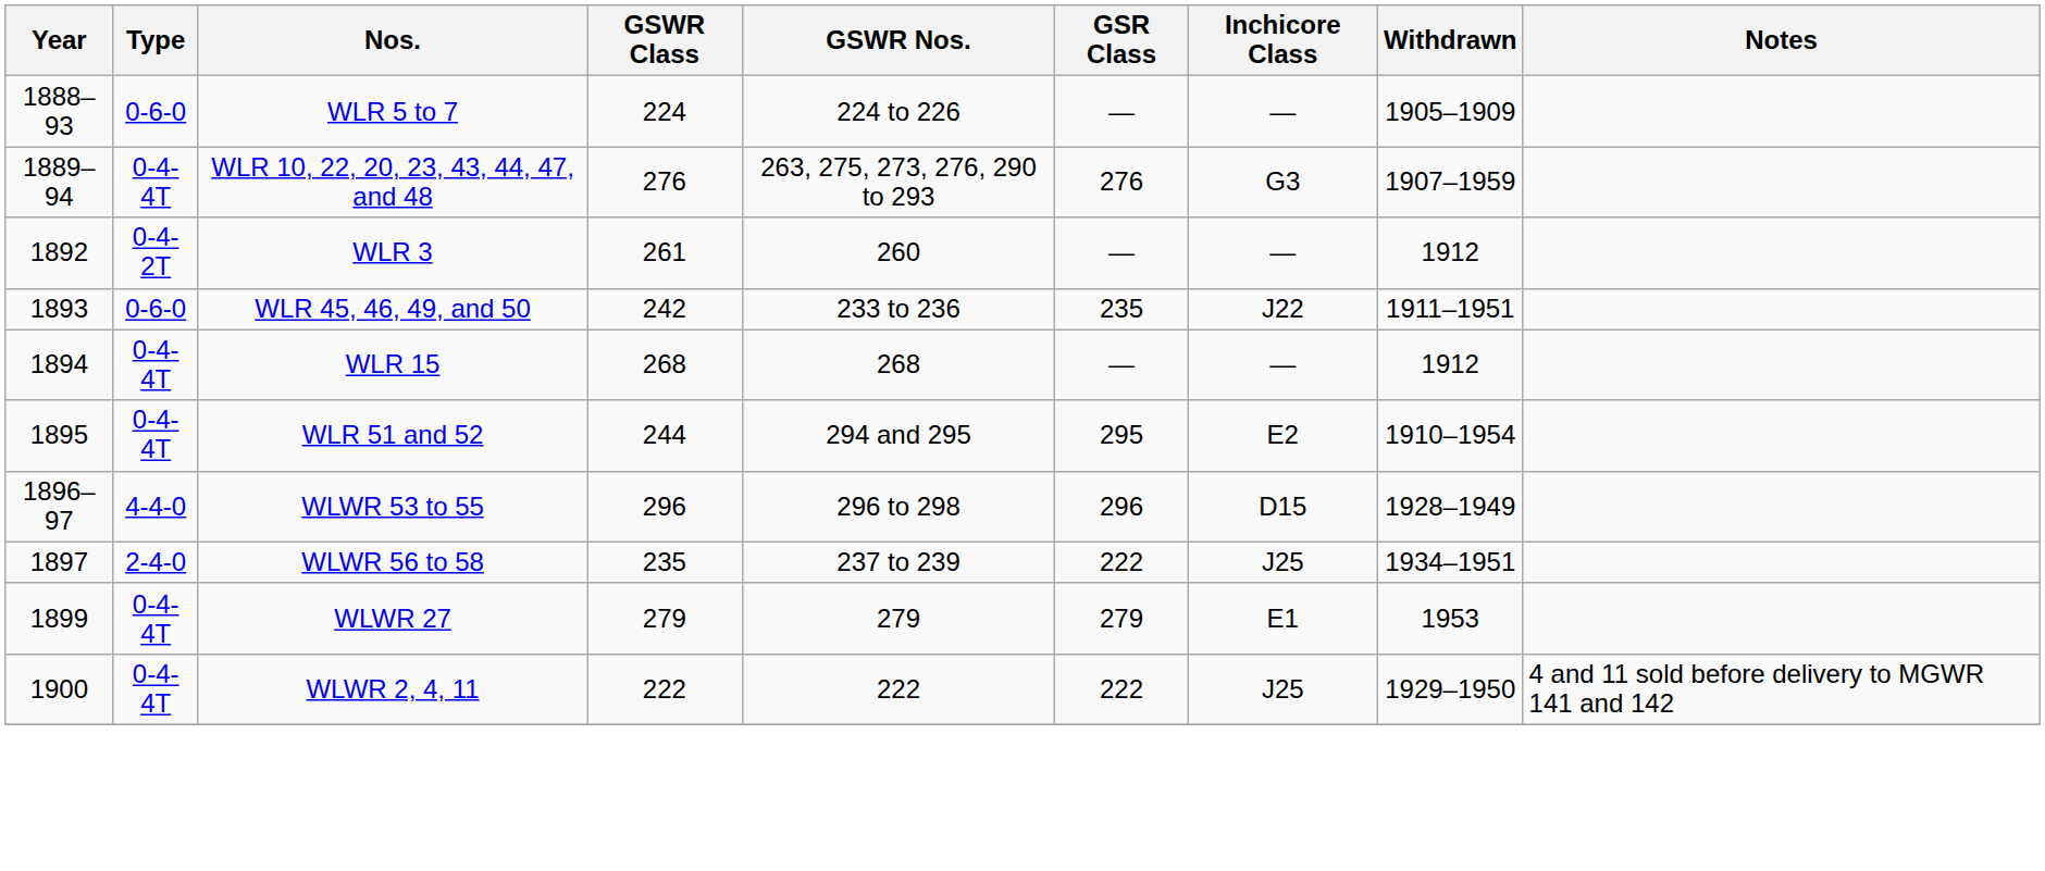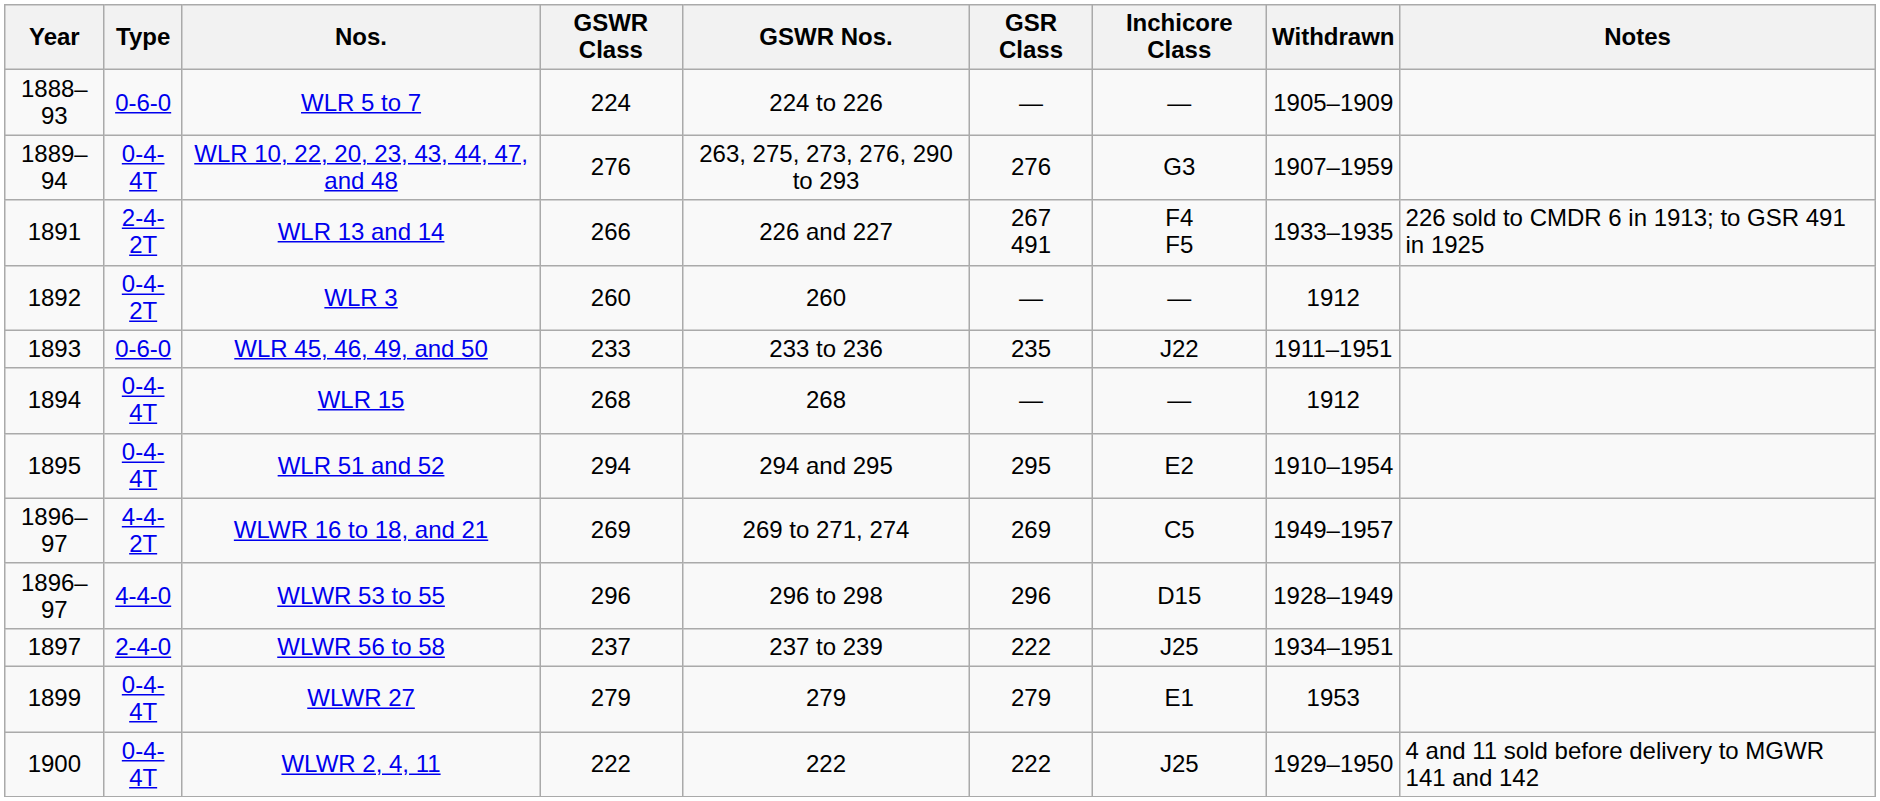 <table class=wikitable style=text-align:center>
 <tr>
 <th>Year</th>
 <th>Type</th>
 <th>Nos.</th>
 <th>GSWR Class</th>
 <th>GSWR Nos.</th>
 <th>GSR Class</th>
 <th>Inchicore Class</th>
 <th>Withdrawn</th>
 <th>Notes</th>
 </tr>
 <tr>
 <td>1888–93</td>
 <td><a href='#'>0-6-0</a></td>
 <td><a href='#'>WLR 5 to 7</a></td>
 <td>224</td>
 <td>224 to 226</td>
 <td>—</td>
 <td>—</td>
 <td>1905–1909</td>
 <td style=text-align:left></td>
 </tr>
 <tr>
 <td>1889–94</td>
 <td><a href='#'>0-4-4T</a></td>
 <td><a href='#'>WLR 10, 22, 20, 23, 43, 44, 47, and 48</a></td>
 <td>276</td>
 <td>263, 275, 273, 276, 290 to 293</td>
 <td>276</td>
 <td>G3</td>
 <td>1907–1959</td>
 <td style=text-align:left></td>
 </tr>
 <tr>
+<td>1891</td>
+<td><a href='#'>2-4-2T</a></td>
+<td><a href='#'>WLR 13 and 14</a></td>
+<td>266</td>
+<td>226 and 227</td>
+<td>267<br>491</td>
+<td>F4<br>F5</td>
+<td>1933–1935</td>
+<td style=text-align:left>226 sold to CMDR 6 in 1913; to GSR 491 in 1925</td>
+</tr>
+<tr>
 <td>1892</td>
 <td><a href='#'>0-4-2T</a></td>
 <td><a href='#'>WLR 3</a></td>
-<td>261</td>
+<td>260</td>
 <td>260</td>
 <td>—</td>
 <td>—</td>
 <td>1912</td>
 <td style=text-align:left></td>
 </tr>
 <tr>
 <td>1893</td>
 <td><a href='#'>0-6-0</a></td>
 <td><a href='#'>WLR 45, 46, 49, and 50</a></td>
-<td>242</td>
+<td>233</td>
 <td>233 to 236</td>
 <td>235</td>
 <td>J22</td>
 <td>1911–1951</td>
 <td style=text-align:left></td>
 </tr>
 <tr>
 <td>1894</td>
 <td><a href='#'>0-4-4T</a></td>
 <td><a href='#'>WLR 15</a></td>
 <td>268</td>
 <td>268</td>
 <td>—</td>
 <td>—</td>
 <td>1912</td>
 <td></td>
 </tr>
 <tr>
 <td>1895</td>
 <td><a href='#'>0-4-4T</a></td>
 <td><a href='#'>WLR 51 and 52</a></td>
-<td>244</td>
+<td>294</td>
 <td>294 and 295</td>
 <td>295</td>
 <td>E2</td>
 <td>1910–1954</td>
+<td></td>
+</tr>
+<tr>
+<td>1896–97</td>
+<td><a href='#'>4-4-2T</a></td>
+<td><a href='#'>WLWR 16 to 18, and 21</a></td>
+<td>269</td>
+<td>269 to 271, 274</td>
+<td>269</td>
+<td>C5</td>
+<td>1949–1957</td>
 <td></td>
 </tr>
 <tr>
 <td>1896–97</td>
 <td><a href='#'>4-4-0</a></td>
 <td><a href='#'>WLWR 53 to 55</a></td>
 <td>296</td>
 <td>296 to 298</td>
 <td>296</td>
 <td>D15</td>
 <td>1928–1949</td>
 <td></td>
 </tr>
 <tr>
 <td>1897</td>
 <td><a href='#'>2-4-0</a></td>
 <td><a href='#'>WLWR 56 to 58</a></td>
-<td>235</td>
+<td>237</td>
 <td>237 to 239</td>
 <td>222</td>
 <td>J25</td>
 <td>1934–1951</td>
 <td></td>
 </tr>
 <tr>
 <td>1899</td>
 <td><a href='#'>0-4-4T</a></td>
 <td><a href='#'>WLWR 27</a></td>
 <td>279</td>
 <td>279</td>
 <td>279</td>
 <td>E1</td>
 <td>1953</td>
 <td></td>
 </tr>
 <tr>
 <td>1900</td>
 <td><a href='#'>0-4-4T</a></td>
 <td><a href='#'>WLWR 2, 4, 11</a></td>
 <td>222</td>
 <td>222</td>
 <td>222</td>
 <td>J25</td>
 <td>1929–1950</td>
 <td style=text-align:left>4 and 11 sold before delivery to MGWR 141 and 142</td>
 </tr>
 <tr>
 </tr>
 </table>
